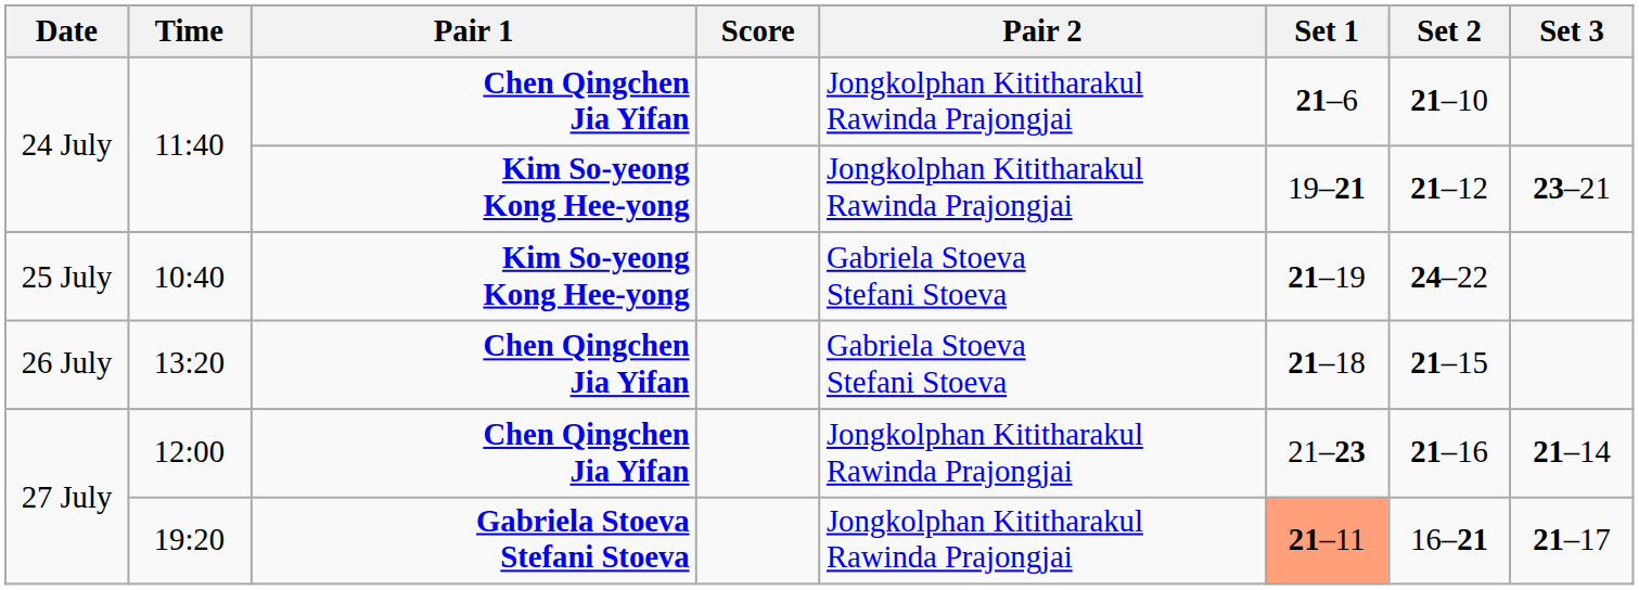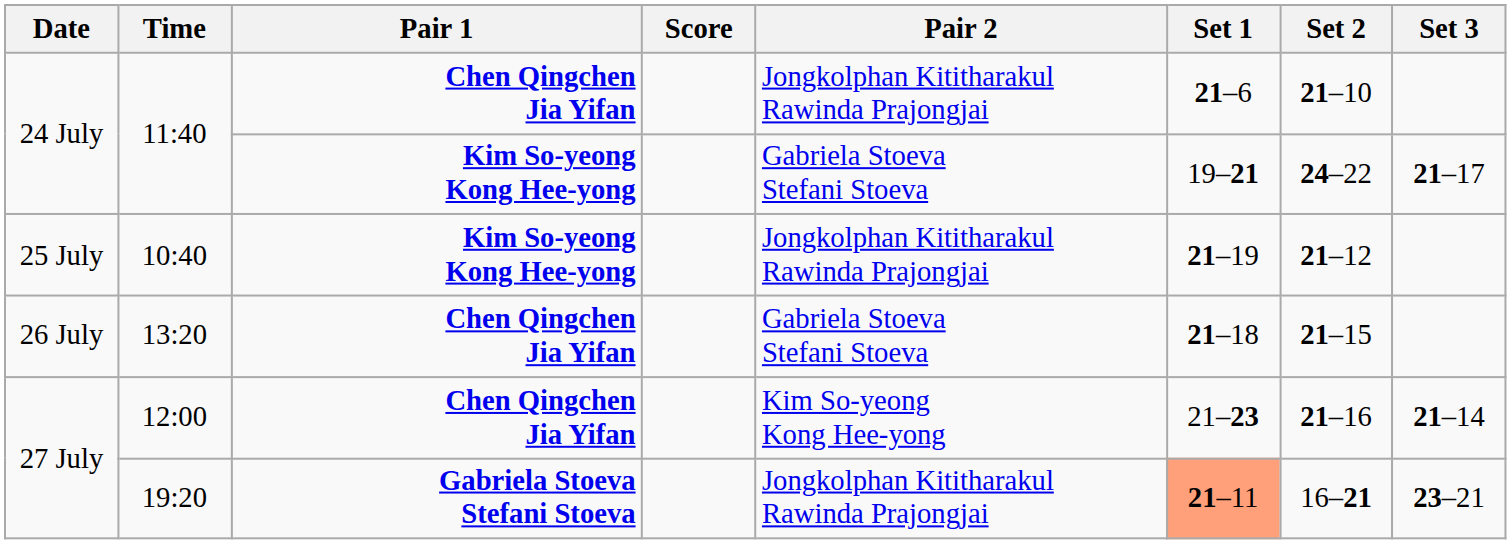 <table class="wikitable" style="font-size:90%; text-align:center">
 <tr>
 <th width="50">Date</th>
 <th width="50">Time</th>
 <th width="200">Pair 1</th>
 <th width="50">Score</th>
 <th width="200">Pair 2</th>
 <th width="50">Set 1</th>
 <th width="50">Set 2</th>
 <th width="50">Set 3</th>
 </tr>
 <tr>
 <td rowspan="2">24 July</td>
 <td rowspan="2">11:40</td>
 <td align="right"><strong><a href='#'>Chen Qingchen</a> <br><a href='#'>Jia Yifan</a> </strong></td>
 <td> </td>
 <td align="left"> <a href='#'>Jongkolphan Kititharakul</a><br> <a href='#'>Rawinda Prajongjai</a></td>
 <td><strong>21</strong>–6</td>
 <td><strong>21</strong>–10</td>
 <td></td>
 </tr>
 <tr>
 <td align="right"><strong><a href='#'>Kim So-yeong</a> <br><a href='#'>Kong Hee-yong</a> </strong></td>
 <td> </td>
-<td align="left"> <a href='#'>Jongkolphan Kititharakul</a><br> <a href='#'>Rawinda Prajongjai</a></td>
+<td align="left"> <a href='#'>Gabriela Stoeva</a><br> <a href='#'>Stefani Stoeva</a></td>
 <td>19–<strong>21</strong></td>
-<td><strong>21</strong>–12</td>
-<td><strong>23</strong>–21</td>
+<td><strong>24</strong>–22</td>
+<td><strong>21</strong>–17</td>
 </tr>
 <tr>
 <td>25 July</td>
 <td>10:40</td>
 <td align="right"><strong><a href='#'>Kim So-yeong</a> <br><a href='#'>Kong Hee-yong</a> </strong></td>
 <td> </td>
-<td align="left"> <a href='#'>Gabriela Stoeva</a><br> <a href='#'>Stefani Stoeva</a></td>
+<td align="left"> <a href='#'>Jongkolphan Kititharakul</a><br> <a href='#'>Rawinda Prajongjai</a></td>
 <td><strong>21</strong>–19</td>
-<td><strong>24</strong>–22</td>
+<td><strong>21</strong>–12</td>
 <td></td>
 </tr>
 <tr>
 <td>26 July</td>
 <td>13:20</td>
 <td align="right"><strong><a href='#'>Chen Qingchen</a> <br><a href='#'>Jia Yifan</a> </strong></td>
 <td> </td>
 <td align="left"> <a href='#'>Gabriela Stoeva</a><br> <a href='#'>Stefani Stoeva</a></td>
 <td><strong>21</strong>–18</td>
 <td><strong>21</strong>–15</td>
 <td></td>
 </tr>
 <tr>
 <td rowspan="2">27 July</td>
 <td>12:00</td>
 <td align="right"><strong><a href='#'>Chen Qingchen</a> <br><a href='#'>Jia Yifan</a> </strong></td>
 <td> </td>
-<td align="left"> <a href='#'>Jongkolphan Kititharakul</a><br> <a href='#'>Rawinda Prajongjai</a></td>
+<td align="left"> <a href='#'>Kim So-yeong</a><br> <a href='#'>Kong Hee-yong</a></td>
 <td>21–<strong>23</strong></td>
 <td><strong>21</strong>–16</td>
 <td><strong>21</strong>–14</td>
 </tr>
 <tr>
 <td>19:20</td>
 <td align="right"><strong><a href='#'>Gabriela Stoeva</a> <br><a href='#'>Stefani Stoeva</a> </strong></td>
 <td> </td>
 <td align="left"> <a href='#'>Jongkolphan Kititharakul</a><br> <a href='#'>Rawinda Prajongjai</a></td>
 <td style="background: lightsalmon;"><strong>21</strong>–11</td>
 <td>16–<strong>21</strong></td>
-<td><strong>21</strong>–17</td>
+<td><strong>23</strong>–21</td>
 </tr>
 </table>
